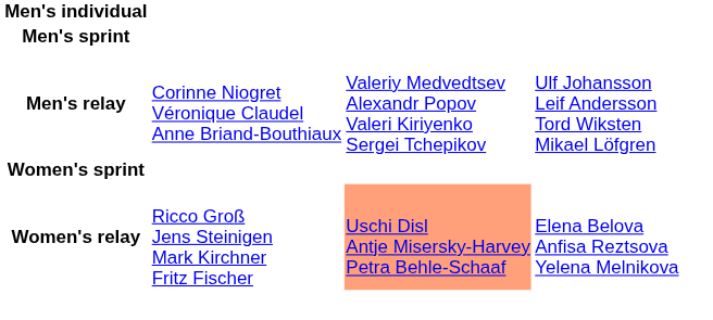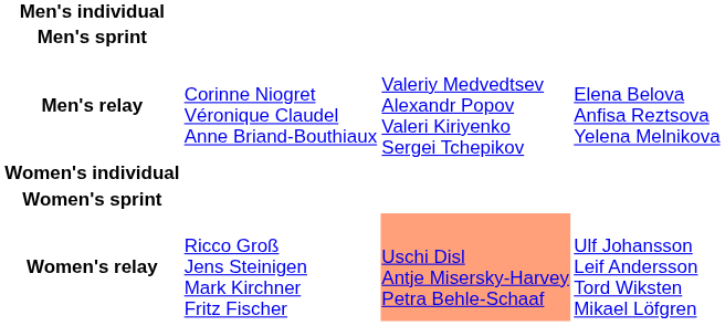 <table>
 <tr>
 <th scope=row>Men's individual<br></th>
 <td></td>
 <td></td>
 <td></td>
 </tr>
 <tr>
 <th scope=row>Men's sprint<br></th>
 <td></td>
 <td></td>
 <td></td>
 </tr>
 <tr>
 <th scope=row>Men's relay<br></th>
 <td><br><a href='#'>Corinne Niogret</a><br><a href='#'>Véronique Claudel</a><br><a href='#'>Anne Briand-Bouthiaux</a></td>
 <td><br><a href='#'>Valeriy Medvedtsev</a><br><a href='#'>Alexandr Popov</a><br><a href='#'>Valeri Kiriyenko</a><br><a href='#'>Sergei Tchepikov</a></td>
-<td><br><a href='#'>Ulf Johansson</a><br><a href='#'>Leif Andersson</a><br><a href='#'>Tord Wiksten</a><br><a href='#'>Mikael Löfgren</a></td>
+<td><br><a href='#'>Elena Belova</a><br><a href='#'>Anfisa Reztsova</a><br><a href='#'>Yelena Melnikova</a></td>
+</tr>
+<tr>
+<th scope=row>Women's individual<br></th>
+<td></td>
+<td></td>
+<td></td>
 </tr>
 <tr>
 <th scope=row>Women's sprint<br></th>
 <td></td>
 <td></td>
 <td></td>
 </tr>
 <tr>
 <th scope=row>Women's relay<br></th>
 <td><br><a href='#'>Ricco Groß</a><br><a href='#'>Jens Steinigen</a><br><a href='#'>Mark Kirchner</a><br><a href='#'>Fritz Fischer</a></td>
 <td style="background: lightsalmon;"><br><a href='#'>Uschi Disl</a><br><a href='#'>Antje Misersky-Harvey</a><br><a href='#'>Petra Behle-Schaaf</a></td>
-<td><br><a href='#'>Elena Belova</a><br><a href='#'>Anfisa Reztsova</a><br><a href='#'>Yelena Melnikova</a></td>
+<td><br><a href='#'>Ulf Johansson</a><br><a href='#'>Leif Andersson</a><br><a href='#'>Tord Wiksten</a><br><a href='#'>Mikael Löfgren</a></td>
 </tr>
 </table>
